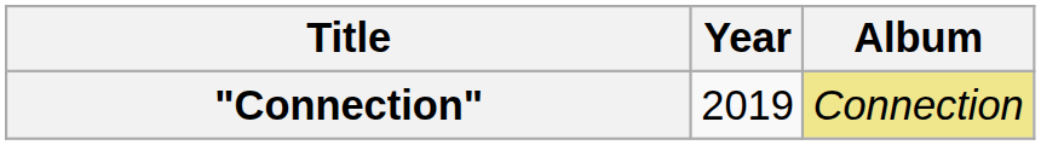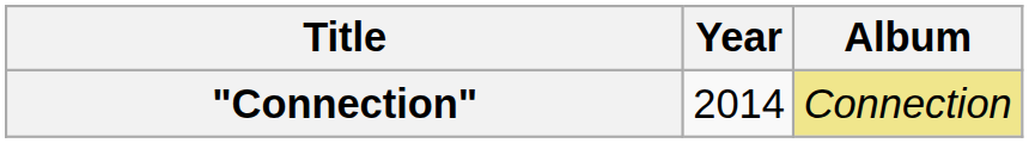 <table class="wikitable plainrowheaders" style="text-align:center;" border="1">
 <tr>
 <th scope="col" style="width:16em;">Title</th>
 <th scope="col">Year</th>
 <th scope="col">Album</th>
 </tr>
 <tr>
 <th scope="row">"Connection"</th>
-<td>2019</td>
+<td>2014</td>
 <td style="background: khaki;"><em>Connection</em></td>
 </tr>
 </table>
